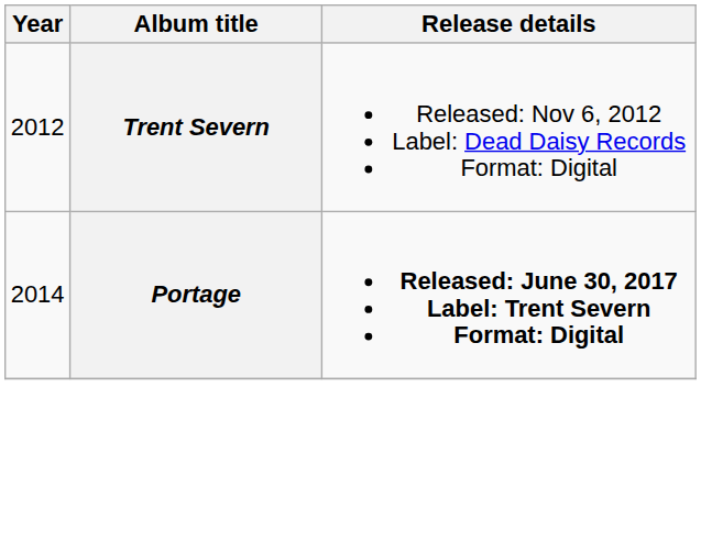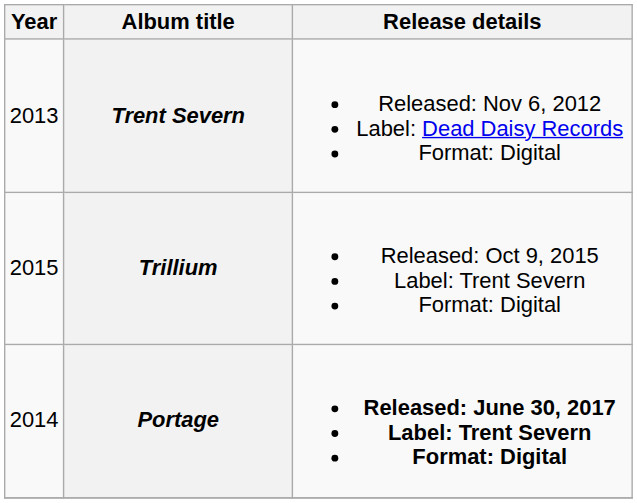 <table class="wikitable plainrowheaders" style="text-align:center;">
 <tr>
 <th>Year</th>
 <th scope="col" rowspan="1" style="width:10em;">Album title</th>
 <th scope="col" rowspan="1" style="width:15em;">Release details</th>
 </tr>
 <tr>
-<td>2012</td>
+<td>2013</td>
 <th scope="row" style="text-align:center;"><em>Trent Severn</em></th>
 <td><br><ul><li>Released: Nov 6, 2012</li><li>Label: <a href='#'>Dead Daisy Records</a></li><li>Format: Digital</li></ul></td>
+</tr>
+<tr>
+<td>2015</td>
+<th scope="row" style="text-align:center;"><em>Trillium</em></th>
+<td><br><ul><li>Released: Oct 9, 2015</li><li>Label: Trent Severn</li><li>Format: Digital</li></ul></td>
 </tr>
 <tr>
 <td>2014</td>
 <th scope="row" style="text-align:center;"><em>Portage</em></th>
 <td><strong><br><ul><li>Released: June 30, 2017</li><li>Label: Trent Severn</li><li>Format: Digital</li></ul></strong></td>
 </tr>
 <tr>
 </tr>
 </table>
